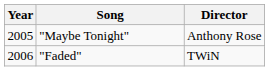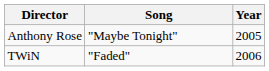 <table class="wikitable">
 <tr>
+<th>Director</th>
+<th width="175">Song</th>
 <th>Year</th>
-<th width="175">Song</th>
-<th>Director</th>
 </tr>
 <tr>
+<td>Anthony Rose</td>
+<td>"Maybe Tonight"</td>
 <td>2005</td>
-<td>"Maybe Tonight"</td>
-<td>Anthony Rose</td>
 </tr>
 <tr>
+<td>TWiN</td>
+<td>"Faded"</td>
 <td>2006</td>
-<td>"Faded"</td>
-<td>TWiN</td>
 </tr>
 </table>
